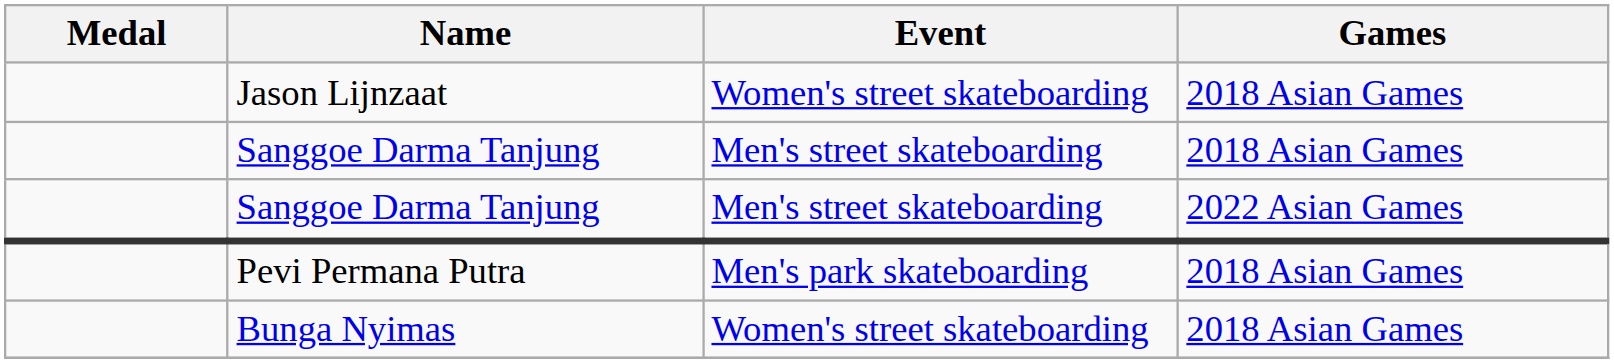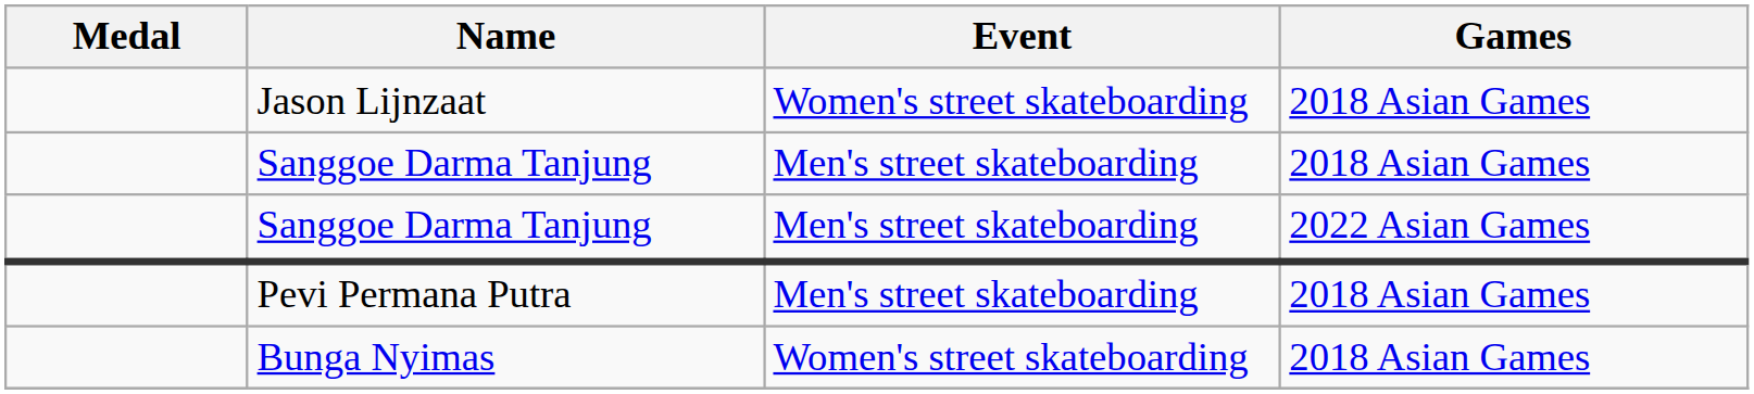 <table class="wikitable sortable" style="font-size:100%">
 <tr>
 <th width="90">Medal</th>
 <th width="200">Name</th>
 <th width="200">Event</th>
 <th width="180">Games</th>
 </tr>
 <tr>
 <td></td>
 <td>Jason Lijnzaat</td>
 <td><a href='#'>Women's street skateboarding</a></td>
 <td><a href='#'>2018 Asian Games</a></td>
 </tr>
 <tr>
 <td></td>
 <td><a href='#'>Sanggoe Darma Tanjung</a></td>
 <td><a href='#'>Men's street skateboarding</a></td>
 <td><a href='#'>2018 Asian Games</a></td>
 </tr>
 <tr>
 <td></td>
 <td><a href='#'>Sanggoe Darma Tanjung</a></td>
 <td><a href='#'>Men's street skateboarding</a></td>
 <td><a href='#'>2022 Asian Games</a></td>
 </tr>
 <tr style="border-top: 3px solid #333333;">
 <td></td>
 <td>Pevi Permana Putra</td>
-<td><a href='#'>Men's park skateboarding</a></td>
+<td><a href='#'>Men's street skateboarding</a></td>
 <td><a href='#'>2018 Asian Games</a></td>
 </tr>
 <tr>
 <td></td>
 <td><a href='#'>Bunga Nyimas</a></td>
 <td><a href='#'>Women's street skateboarding</a></td>
 <td><a href='#'>2018 Asian Games</a></td>
 </tr>
 <tr>
 </tr>
 </table>
